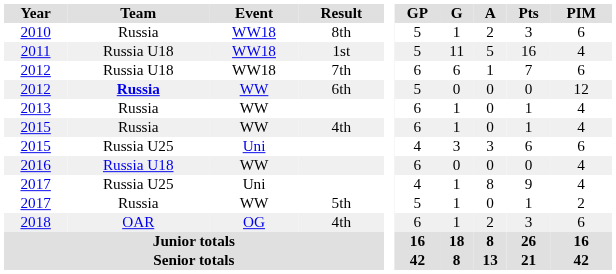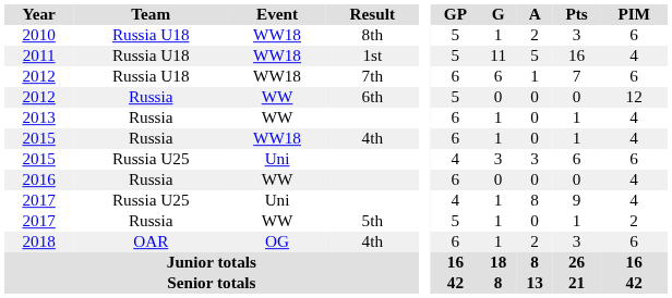 <table border="0" cellpadding="1" cellspacing="0" style="text-align:center; width:40em">
 <tr ALIGN="centre" bgcolor="#e0e0e0">
 <th>Year</th>
 <th>Team</th>
 <th>Event</th>
 <th>Result</th>
 <th rowspan="94" bgcolor="#ffffff"> </th>
 <th>GP</th>
 <th>G</th>
 <th>A</th>
 <th>Pts</th>
 <th>PIM</th>
 </tr>
 <tr>
 <td><a href='#'>2010</a></td>
-<td>Russia</td>
+<td><a href='#'>Russia U18</a></td>
 <td><a href='#'>WW18</a></td>
 <td>8th</td>
 <td>5</td>
 <td>1</td>
 <td>2</td>
 <td>3</td>
 <td>6</td>
 </tr>
 <tr bgcolor="#f0f0f0">
 <td><a href='#'>2011</a></td>
 <td>Russia U18</td>
 <td><a href='#'>WW18</a></td>
 <td>1st</td>
 <td>5</td>
 <td>11</td>
 <td>5</td>
 <td>16</td>
 <td>4</td>
 </tr>
 <tr>
 <td><a href='#'>2012</a></td>
 <td>Russia U18</td>
 <td>WW18</td>
 <td>7th</td>
 <td>6</td>
 <td>6</td>
 <td>1</td>
 <td>7</td>
 <td>6</td>
 </tr>
 <tr bgcolor="#f0f0f0">
 <td><a href='#'>2012</a></td>
-<td><strong><a href='#'>Russia</a></strong></td>
+<td><a href='#'>Russia</a></td>
 <td><a href='#'>WW</a></td>
 <td>6th</td>
 <td>5</td>
 <td>0</td>
 <td>0</td>
 <td>0</td>
 <td>12</td>
 </tr>
 <tr>
 <td><a href='#'>2013</a></td>
 <td>Russia</td>
 <td>WW</td>
 <td></td>
 <td>6</td>
 <td>1</td>
 <td>0</td>
 <td>1</td>
 <td>4</td>
 </tr>
 <tr bgcolor="#f0f0f0">
 <td><a href='#'>2015</a></td>
 <td>Russia</td>
-<td>WW</td>
+<td><a href='#'>WW18</a></td>
 <td>4th</td>
 <td>6</td>
 <td>1</td>
 <td>0</td>
 <td>1</td>
 <td>4</td>
 </tr>
 <tr>
 <td><a href='#'>2015</a></td>
 <td>Russia U25</td>
 <td><a href='#'>Uni</a></td>
 <td></td>
 <td>4</td>
 <td>3</td>
 <td>3</td>
 <td>6</td>
 <td>6</td>
 </tr>
 <tr bgcolor="#f0f0f0">
 <td><a href='#'>2016</a></td>
-<td><a href='#'>Russia U18</a></td>
+<td>Russia</td>
 <td>WW</td>
 <td></td>
 <td>6</td>
 <td>0</td>
 <td>0</td>
 <td>0</td>
 <td>4</td>
 </tr>
 <tr>
 <td><a href='#'>2017</a></td>
 <td>Russia U25</td>
 <td>Uni</td>
 <td></td>
 <td>4</td>
 <td>1</td>
 <td>8</td>
 <td>9</td>
 <td>4</td>
 </tr>
 <tr>
 <td><a href='#'>2017</a></td>
 <td>Russia</td>
 <td>WW</td>
 <td>5th</td>
 <td>5</td>
 <td>1</td>
 <td>0</td>
 <td>1</td>
 <td>2</td>
 </tr>
 <tr bgcolor="#f0f0f0">
 <td><a href='#'>2018</a></td>
 <td><a href='#'>OAR</a></td>
 <td><a href='#'>OG</a></td>
 <td>4th</td>
 <td>6</td>
 <td>1</td>
 <td>2</td>
 <td>3</td>
 <td>6</td>
 </tr>
 <tr align="centre" bgcolor="#e0e0e0">
 <th colspan="4">Junior totals</th>
 <th>16</th>
 <th>18</th>
 <th>8</th>
 <th>26</th>
 <th>16</th>
 </tr>
 <tr align="centre" bgcolor="#e0e0e0">
 <th colspan="4">Senior totals</th>
 <th>42</th>
 <th>8</th>
 <th>13</th>
 <th>21</th>
 <th>42</th>
 </tr>
 </table>
